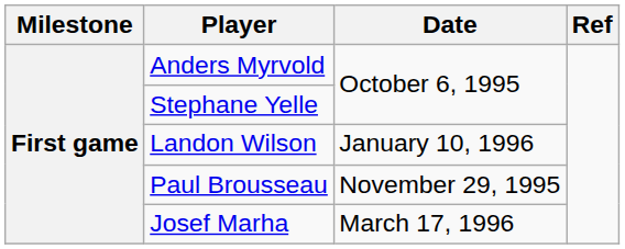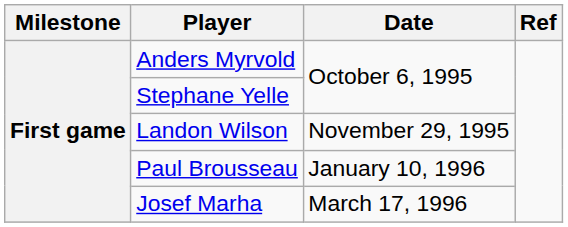 <table class="wikitable">
 <tr>
 <th scope="col">Milestone</th>
 <th scope="col">Player</th>
 <th scope="col">Date</th>
 <th scope="col">Ref</th>
 </tr>
 <tr>
 <th rowspan=5>First game</th>
 <td><a href='#'>Anders Myrvold</a></td>
 <td rowspan=2>October 6, 1995</td>
 <td rowspan=5></td>
 </tr>
 <tr>
 <td><a href='#'>Stephane Yelle</a></td>
 </tr>
 <tr>
 <td><a href='#'>Landon Wilson</a></td>
-<td>January 10, 1996</td>
+<td>November 29, 1995</td>
 </tr>
 <tr>
 <td><a href='#'>Paul Brousseau</a></td>
-<td>November 29, 1995</td>
+<td>January 10, 1996</td>
 </tr>
 <tr>
 <td><a href='#'>Josef Marha</a></td>
 <td>March 17, 1996</td>
 </tr>
 </table>
